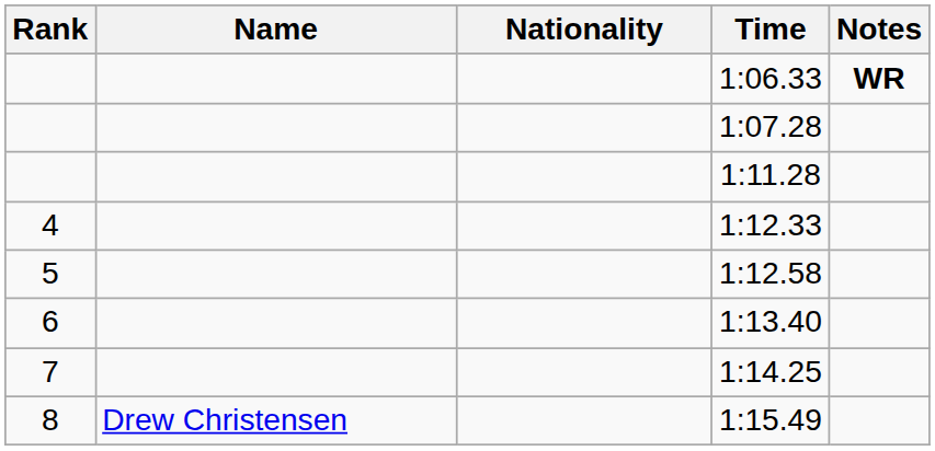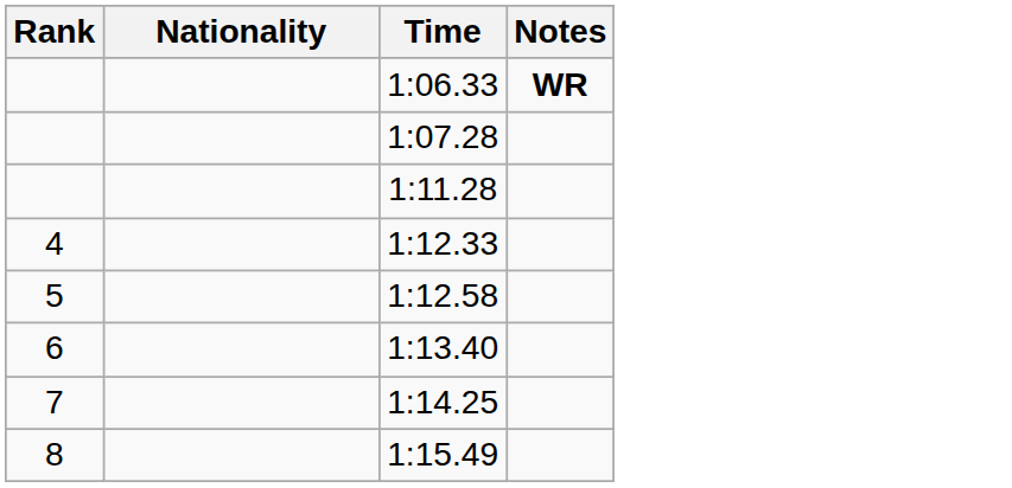 <table class="wikitable sortable" style="text-align:center">
 <tr>
 <th>Rank</th>
-<th style="width:180px">Name</th>
 <th style="width:125px">Nationality</th>
 <th>Time</th>
 <th>Notes</th>
 </tr>
 <tr>
 <td></td>
 <td style="text-align:left;"></td>
-<td style="text-align:left;"></td>
 <td>1:06.33</td>
 <td><strong>WR</strong></td>
 </tr>
 <tr>
 <td></td>
-<td style="text-align:left;"></td>
 <td style="text-align:left;"></td>
 <td>1:07.28</td>
 <td></td>
 </tr>
 <tr>
 <td></td>
 <td style="text-align:left;"></td>
-<td style="text-align:left;"></td>
 <td>1:11.28</td>
 <td></td>
 </tr>
 <tr>
 <td>4</td>
-<td style="text-align:left;"></td>
 <td style="text-align:left;"></td>
 <td>1:12.33</td>
 <td></td>
 </tr>
 <tr>
 <td>5</td>
 <td style="text-align:left;"></td>
-<td style="text-align:left;"></td>
 <td>1:12.58</td>
 <td></td>
 </tr>
 <tr>
 <td>6</td>
-<td style="text-align:left;"></td>
 <td style="text-align:left;"></td>
 <td>1:13.40</td>
 <td></td>
 </tr>
 <tr>
 <td>7</td>
 <td style="text-align:left;"></td>
-<td style="text-align:left;"></td>
 <td>1:14.25</td>
 <td></td>
 </tr>
 <tr>
 <td>8</td>
-<td style="text-align:left;"><a href='#'>Drew Christensen</a></td>
 <td style="text-align:left;"></td>
 <td>1:15.49</td>
 <td></td>
 </tr>
 </table>
